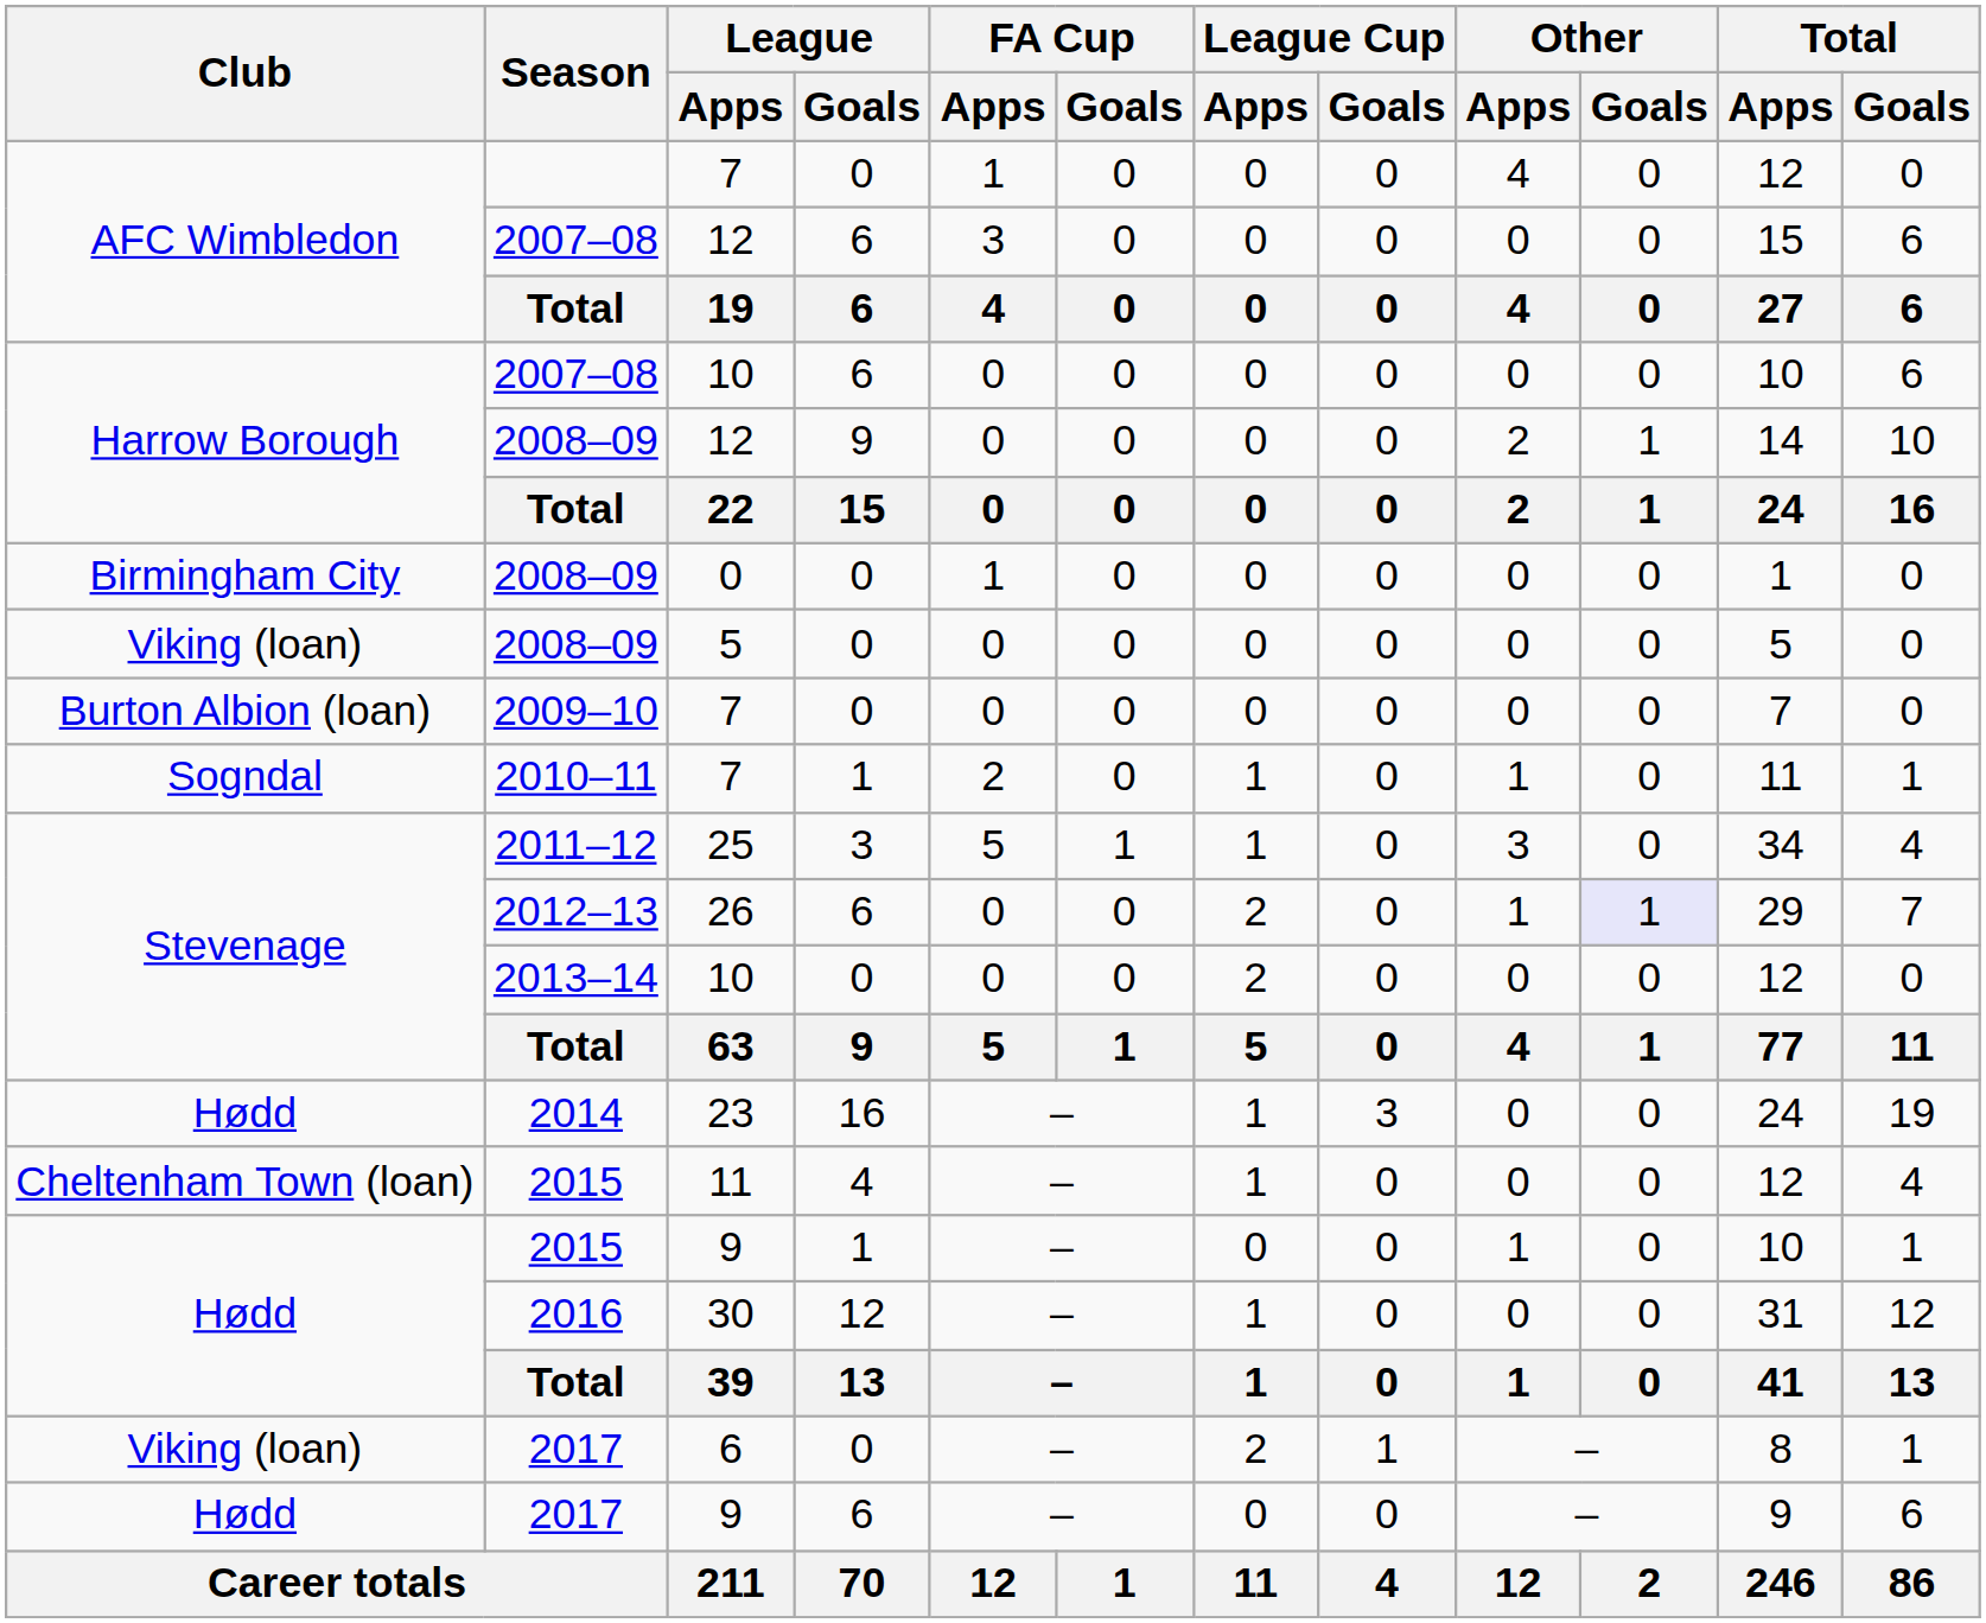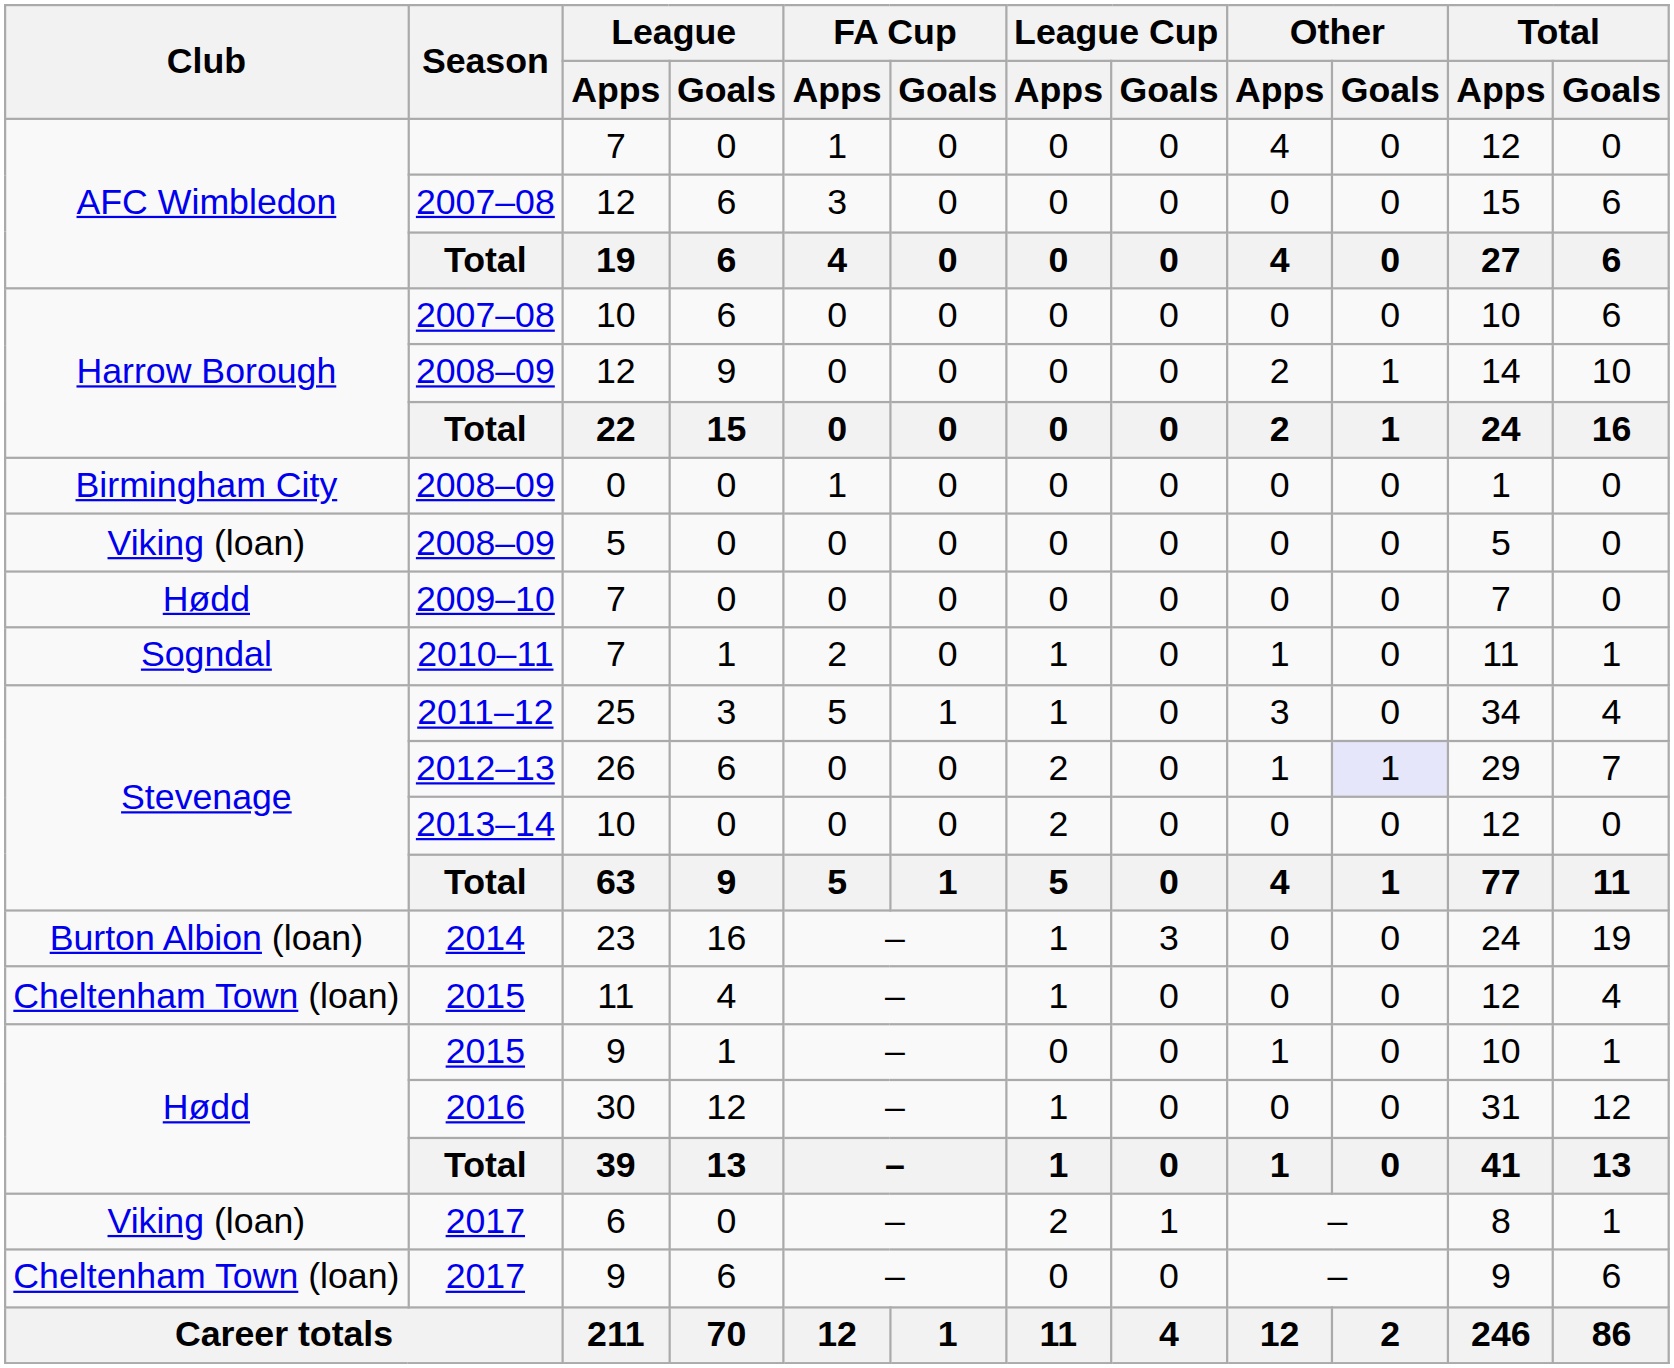 <table class="wikitable" style="text-align: center;">
 <tr>
 <th rowspan="2">Club</th>
 <th rowspan="2">Season</th>
 <th colspan="2">League</th>
 <th colspan="2">FA Cup</th>
 <th colspan="2">League Cup</th>
 <th colspan="2">Other</th>
 <th colspan="2">Total</th>
 </tr>
 <tr>
 <th>Apps</th>
 <th>Goals</th>
 <th>Apps</th>
 <th>Goals</th>
 <th>Apps</th>
 <th>Goals</th>
 <th>Apps</th>
 <th>Goals</th>
 <th>Apps</th>
 <th>Goals</th>
 </tr>
 <tr>
 <td rowspan="3"><a href='#'>AFC Wimbledon</a></td>
 <td></td>
 <td>7</td>
 <td>0</td>
 <td>1</td>
 <td>0</td>
 <td>0</td>
 <td>0</td>
 <td>4</td>
 <td>0</td>
 <td>12</td>
 <td>0</td>
 </tr>
 <tr>
 <td><a href='#'>2007–08</a></td>
 <td>12</td>
 <td>6</td>
 <td>3</td>
 <td>0</td>
 <td>0</td>
 <td>0</td>
 <td>0</td>
 <td>0</td>
 <td>15</td>
 <td>6</td>
 </tr>
 <tr>
 <th>Total</th>
 <th>19</th>
 <th>6</th>
 <th>4</th>
 <th>0</th>
 <th>0</th>
 <th>0</th>
 <th>4</th>
 <th>0</th>
 <th>27</th>
 <th>6</th>
 </tr>
 <tr>
 <td rowspan="3"><a href='#'>Harrow Borough</a></td>
 <td><a href='#'>2007–08</a></td>
 <td>10</td>
 <td>6</td>
 <td>0</td>
 <td>0</td>
 <td>0</td>
 <td>0</td>
 <td>0</td>
 <td>0</td>
 <td>10</td>
 <td>6</td>
 </tr>
 <tr>
 <td><a href='#'>2008–09</a></td>
 <td>12</td>
 <td>9</td>
 <td>0</td>
 <td>0</td>
 <td>0</td>
 <td>0</td>
 <td>2</td>
 <td>1</td>
 <td>14</td>
 <td>10</td>
 </tr>
 <tr>
 <th>Total</th>
 <th>22</th>
 <th>15</th>
 <th>0</th>
 <th>0</th>
 <th>0</th>
 <th>0</th>
 <th>2</th>
 <th>1</th>
 <th>24</th>
 <th>16</th>
 </tr>
 <tr>
 <td><a href='#'>Birmingham City</a></td>
 <td><a href='#'>2008–09</a></td>
 <td>0</td>
 <td>0</td>
 <td>1</td>
 <td>0</td>
 <td>0</td>
 <td>0</td>
 <td>0</td>
 <td>0</td>
 <td>1</td>
 <td>0</td>
 </tr>
 <tr>
 <td><a href='#'>Viking</a> (loan)</td>
 <td><a href='#'>2008–09</a></td>
 <td>5</td>
 <td>0</td>
 <td>0</td>
 <td>0</td>
 <td>0</td>
 <td>0</td>
 <td>0</td>
 <td>0</td>
 <td>5</td>
 <td>0</td>
 </tr>
 <tr>
-<td><a href='#'>Burton Albion</a> (loan)</td>
+<td><a href='#'>Hødd</a></td>
 <td><a href='#'>2009–10</a></td>
 <td>7</td>
 <td>0</td>
 <td>0</td>
 <td>0</td>
 <td>0</td>
 <td>0</td>
 <td>0</td>
 <td>0</td>
 <td>7</td>
 <td>0</td>
 </tr>
 <tr>
 <td><a href='#'>Sogndal</a></td>
 <td><a href='#'>2010–11</a></td>
 <td>7</td>
 <td>1</td>
 <td>2</td>
 <td>0</td>
 <td>1</td>
 <td>0</td>
 <td>1</td>
 <td>0</td>
 <td>11</td>
 <td>1</td>
 </tr>
 <tr>
 <td rowspan="4"><a href='#'>Stevenage</a></td>
 <td><a href='#'>2011–12</a></td>
 <td>25</td>
 <td>3</td>
 <td>5</td>
 <td>1</td>
 <td>1</td>
 <td>0</td>
 <td>3</td>
 <td>0</td>
 <td>34</td>
 <td>4</td>
 </tr>
 <tr>
 <td><a href='#'>2012–13</a></td>
 <td>26</td>
 <td>6</td>
 <td>0</td>
 <td>0</td>
 <td>2</td>
 <td>0</td>
 <td>1</td>
 <td style="background: lavender;">1</td>
 <td>29</td>
 <td>7</td>
 </tr>
 <tr>
 <td><a href='#'>2013–14</a></td>
 <td>10</td>
 <td>0</td>
 <td>0</td>
 <td>0</td>
 <td>2</td>
 <td>0</td>
 <td>0</td>
 <td>0</td>
 <td>12</td>
 <td>0</td>
 </tr>
 <tr>
 <th>Total</th>
 <th>63</th>
 <th>9</th>
 <th>5</th>
 <th>1</th>
 <th>5</th>
 <th>0</th>
 <th>4</th>
 <th>1</th>
 <th>77</th>
 <th>11</th>
 </tr>
 <tr>
-<td><a href='#'>Hødd</a></td>
+<td><a href='#'>Burton Albion</a> (loan)</td>
 <td><a href='#'>2014</a></td>
 <td>23</td>
 <td>16</td>
 <td colspan="2">–</td>
 <td>1</td>
 <td>3</td>
 <td>0</td>
 <td>0</td>
 <td>24</td>
 <td>19</td>
 </tr>
 <tr>
 <td><a href='#'>Cheltenham Town</a> (loan)</td>
 <td><a href='#'>2015</a></td>
 <td>11</td>
 <td>4</td>
 <td colspan="2">–</td>
 <td>1</td>
 <td>0</td>
 <td>0</td>
 <td>0</td>
 <td>12</td>
 <td>4</td>
 </tr>
 <tr>
 <td rowspan="3"><a href='#'>Hødd</a></td>
 <td><a href='#'>2015</a></td>
 <td>9</td>
 <td>1</td>
 <td colspan="2">–</td>
 <td>0</td>
 <td>0</td>
 <td>1</td>
 <td>0</td>
 <td>10</td>
 <td>1</td>
 </tr>
 <tr>
 <td><a href='#'>2016</a></td>
 <td>30</td>
 <td>12</td>
 <td colspan="2">–</td>
 <td>1</td>
 <td>0</td>
 <td>0</td>
 <td>0</td>
 <td>31</td>
 <td>12</td>
 </tr>
 <tr>
 <th>Total</th>
 <th>39</th>
 <th>13</th>
 <th colspan="2">–</th>
 <th>1</th>
 <th>0</th>
 <th>1</th>
 <th>0</th>
 <th>41</th>
 <th>13</th>
 </tr>
 <tr>
 <td><a href='#'>Viking</a> (loan)</td>
 <td><a href='#'>2017</a></td>
 <td>6</td>
 <td>0</td>
 <td colspan="2">–</td>
 <td>2</td>
 <td>1</td>
 <td colspan="2">–</td>
 <td>8</td>
 <td>1</td>
 </tr>
 <tr>
-<td><a href='#'>Hødd</a></td>
+<td><a href='#'>Cheltenham Town</a> (loan)</td>
 <td><a href='#'>2017</a></td>
 <td>9</td>
 <td>6</td>
 <td colspan="2">–</td>
 <td>0</td>
 <td>0</td>
 <td colspan="2">–</td>
 <td>9</td>
 <td>6</td>
 </tr>
 <tr>
 <th colspan="2">Career totals</th>
 <th>211</th>
 <th>70</th>
 <th>12</th>
 <th>1</th>
 <th>11</th>
 <th>4</th>
 <th>12</th>
 <th>2</th>
 <th>246</th>
 <th>86</th>
 </tr>
 </table>
